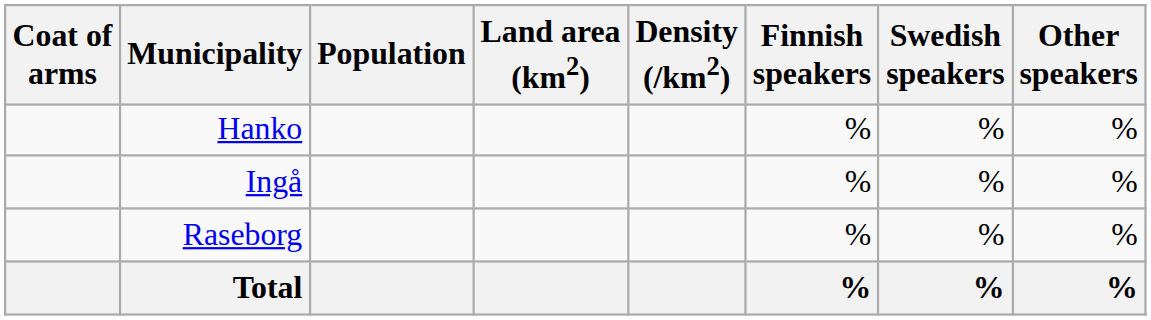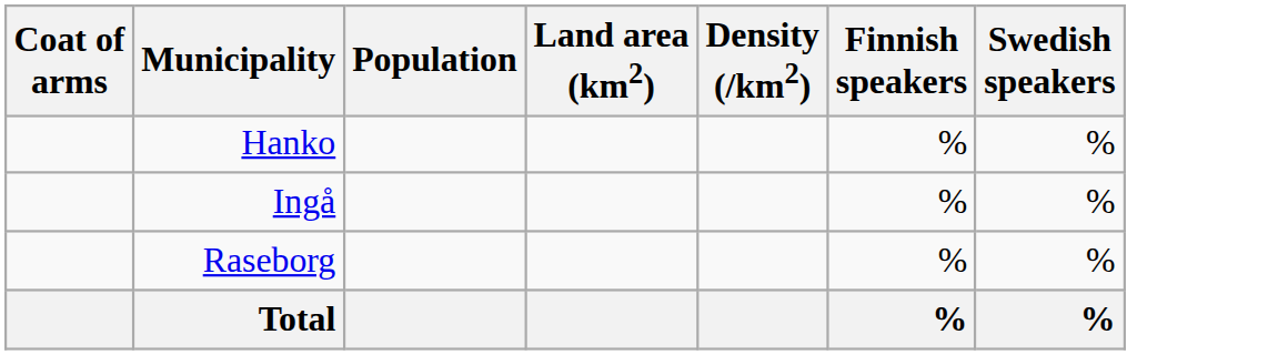 <table class="wikitable sortable" style="font-size: 90%; text-align: right; line-height: normal">
 <tr>
 <th class="unsortable">Coat of<br>arms</th>
 <th>Municipality</th>
 <th>Population</th>
 <th>Land area<br>(km<sup>2</sup>)</th>
 <th>Density<br>(/km<sup>2</sup>)</th>
 <th>Finnish<br>speakers</th>
 <th>Swedish<br>speakers</th>
-<th>Other<br>speakers</th>
 </tr>
 <tr>
 <td></td>
 <td><a href='#'>Hanko</a></td>
 <td></td>
 <td></td>
 <td></td>
-<td> %</td>
 <td> %</td>
 <td> %</td>
 </tr>
 <tr>
 <td></td>
 <td><a href='#'>Ingå</a></td>
 <td></td>
 <td></td>
 <td></td>
 <td> %</td>
 <td> %</td>
-<td> %</td>
 </tr>
 <tr>
 <td></td>
 <td><a href='#'>Raseborg</a></td>
 <td></td>
 <td></td>
 <td></td>
-<td> %</td>
 <td> %</td>
 <td> %</td>
 </tr>
 <tr>
 <th></th>
 <th + style=text-align:right><strong>Total</strong></th>
 <th + style=text-align:right></th>
 <th + style=text-align:right></th>
 <th + style=text-align:right></th>
 <th !+ style=text-align:right> %</th>
 <th !+ style=text-align:right> %</th>
-<th !+ style=text-align:right> %</th>
 </tr>
 </table>
